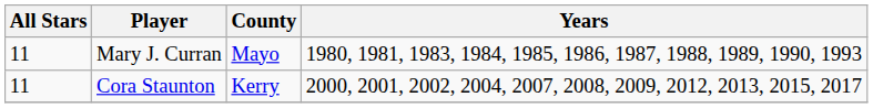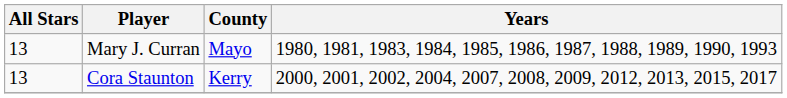 <table class="wikitable collapsible">
 <tr>
 <th>All Stars</th>
 <th>Player</th>
 <th>County</th>
 <th>Years</th>
 </tr>
 <tr>
-<td>11 </td>
+<td>13 </td>
 <td>Mary J. Curran</td>
 <td><a href='#'>Mayo</a></td>
 <td>1980, 1981, 1983, 1984, 1985, 1986, 1987, 1988, 1989, 1990, 1993</td>
 </tr>
 <tr>
-<td>11 </td>
+<td>13 </td>
 <td><a href='#'>Cora Staunton</a></td>
 <td><a href='#'>Kerry</a></td>
 <td>2000, 2001, 2002, 2004, 2007, 2008, 2009, 2012, 2013, 2015, 2017</td>
 </tr>
 <tr>
 </tr>
 </table>
